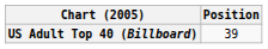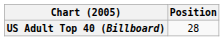 <table class="wikitable plainrowheaders" style="text-align:center">
 <tr>
 <th>Chart (2005)</th>
 <th>Position</th>
 </tr>
 <tr>
 <th scope="row">US Adult Top 40 (<em>Billboard</em>)</th>
-<td>39</td>
+<td>28</td>
 </tr>
 </table>
